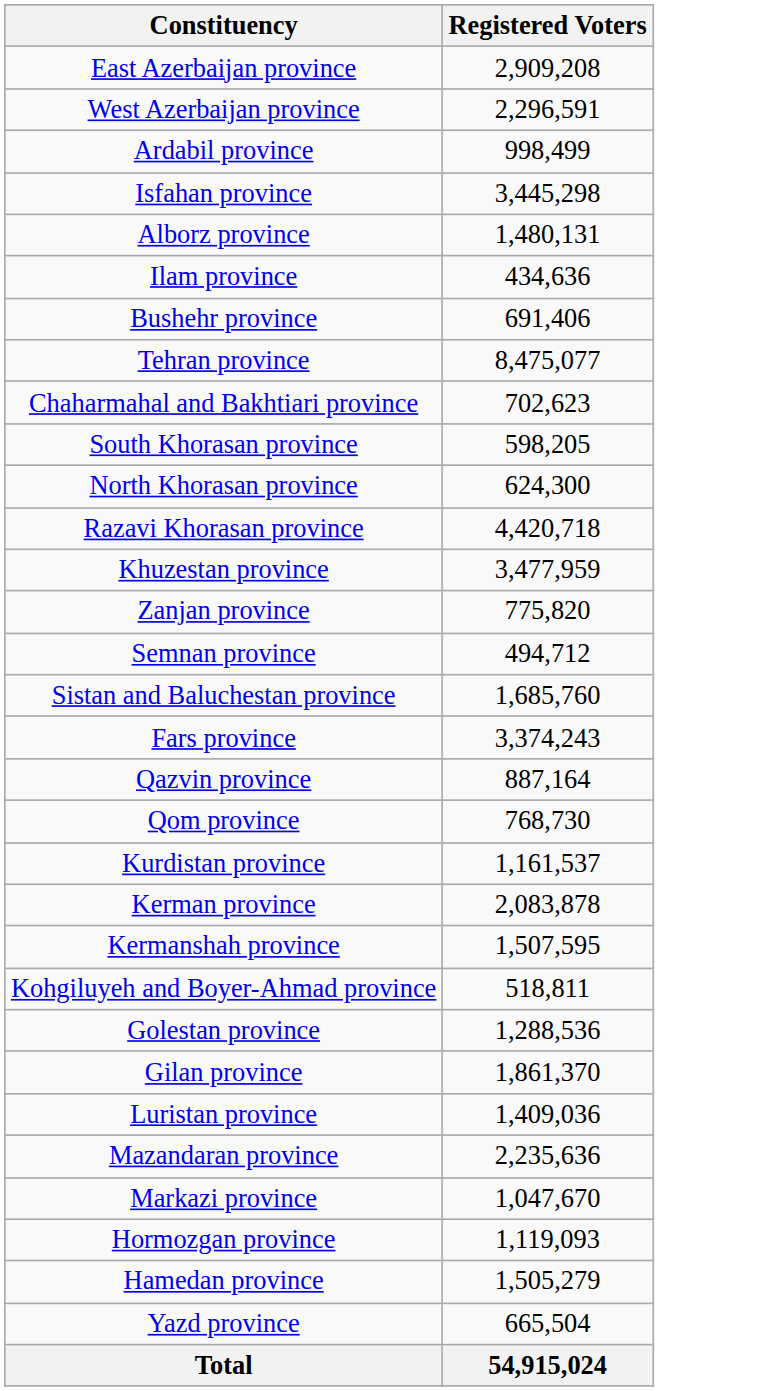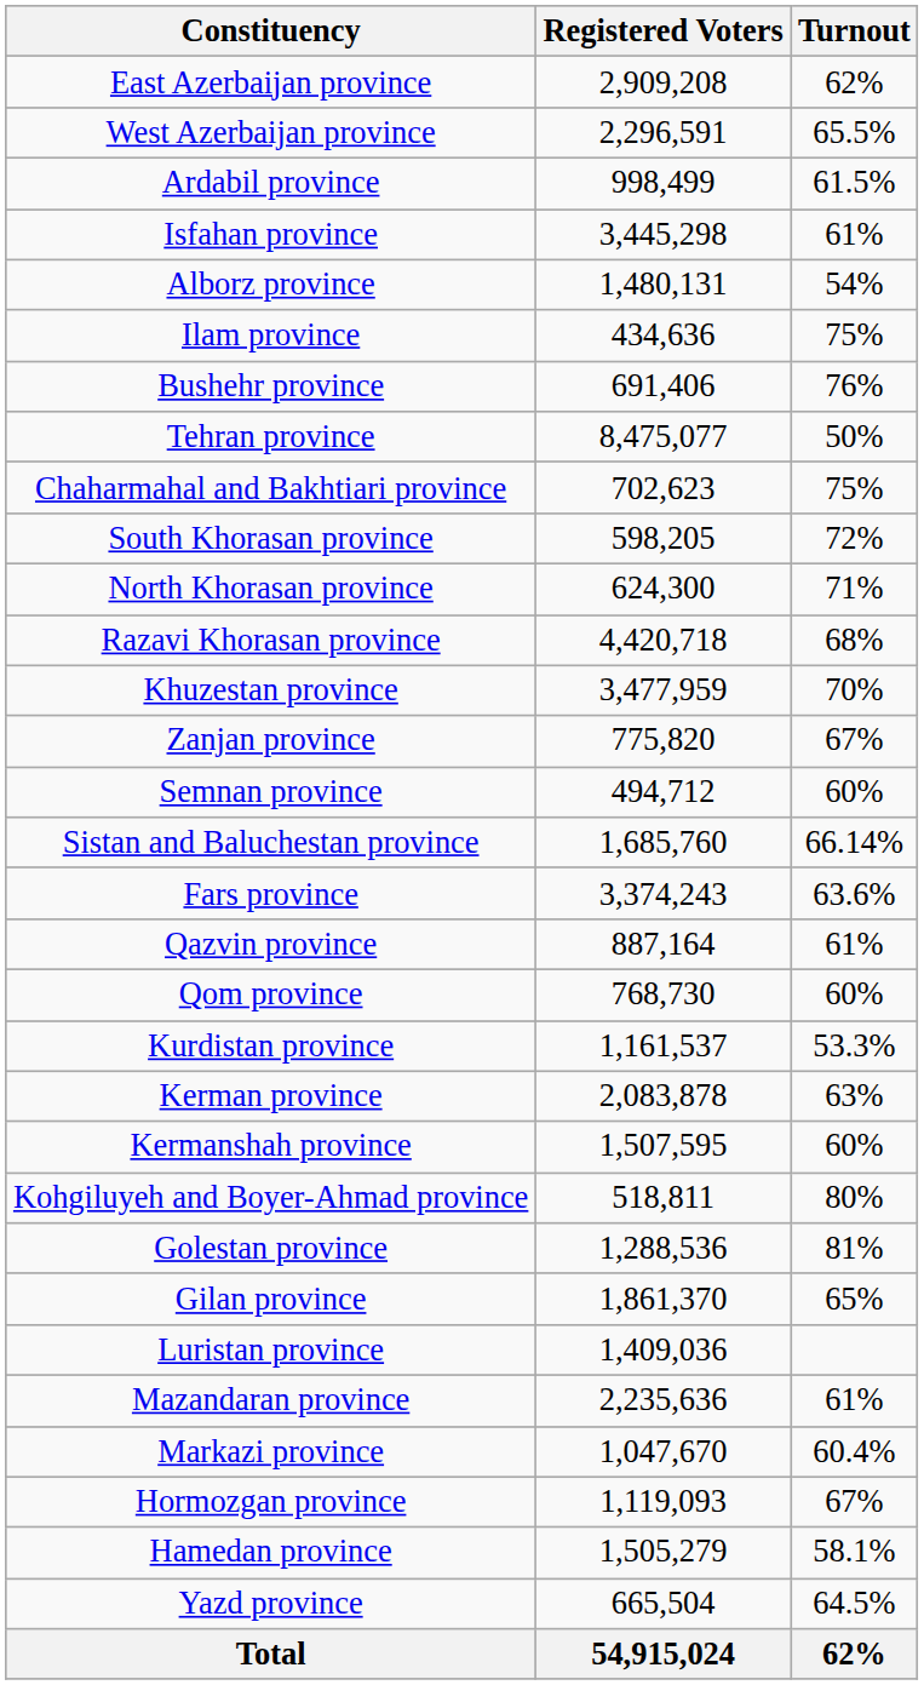 <table class="wikitable sortable" style="text-align: center;">
 <tr>
 <th>Constituency</th>
 <th>Registered Voters</th>
+<th>Turnout</th>
 </tr>
 <tr>
 <td><a href='#'>East Azerbaijan province</a></td>
 <td>2,909,208</td>
+<td>62%</td>
 </tr>
 <tr>
 <td><a href='#'>West Azerbaijan province</a></td>
 <td>2,296,591</td>
+<td>65.5%</td>
 </tr>
 <tr>
 <td><a href='#'>Ardabil province</a></td>
 <td>998,499</td>
+<td>61.5%</td>
 </tr>
 <tr>
 <td><a href='#'>Isfahan province</a></td>
 <td>3,445,298</td>
+<td>61%</td>
 </tr>
 <tr>
 <td><a href='#'>Alborz province</a></td>
 <td>1,480,131</td>
+<td>54%</td>
 </tr>
 <tr>
 <td><a href='#'>Ilam province</a></td>
 <td>434,636</td>
+<td>75%</td>
 </tr>
 <tr>
 <td><a href='#'>Bushehr province</a></td>
 <td>691,406</td>
+<td>76%</td>
 </tr>
 <tr>
 <td><a href='#'>Tehran province</a></td>
 <td>8,475,077</td>
+<td>50%</td>
 </tr>
 <tr>
 <td><a href='#'>Chaharmahal and Bakhtiari province</a></td>
 <td>702,623</td>
+<td>75%</td>
 </tr>
 <tr>
 <td><a href='#'>South Khorasan province</a></td>
 <td>598,205</td>
+<td>72%</td>
 </tr>
 <tr>
 <td><a href='#'>North Khorasan province</a></td>
 <td>624,300</td>
+<td>71%</td>
 </tr>
 <tr>
 <td><a href='#'>Razavi Khorasan province</a></td>
 <td>4,420,718</td>
+<td>68%</td>
 </tr>
 <tr>
 <td><a href='#'>Khuzestan province</a></td>
 <td>3,477,959</td>
+<td>70%</td>
 </tr>
 <tr>
 <td><a href='#'>Zanjan province</a></td>
 <td>775,820</td>
+<td>67%</td>
 </tr>
 <tr>
 <td><a href='#'>Semnan province</a></td>
 <td>494,712</td>
+<td>60%</td>
 </tr>
 <tr>
 <td><a href='#'>Sistan and Baluchestan province</a></td>
 <td>1,685,760</td>
+<td>66.14%</td>
 </tr>
 <tr>
 <td><a href='#'>Fars province</a></td>
 <td>3,374,243</td>
+<td>63.6%</td>
 </tr>
 <tr>
 <td><a href='#'>Qazvin province</a></td>
 <td>887,164</td>
+<td>61%</td>
 </tr>
 <tr>
 <td><a href='#'>Qom province</a></td>
 <td>768,730</td>
+<td>60%</td>
 </tr>
 <tr>
 <td><a href='#'>Kurdistan province</a></td>
 <td>1,161,537</td>
+<td>53.3%</td>
 </tr>
 <tr>
 <td><a href='#'>Kerman province</a></td>
 <td>2,083,878</td>
+<td>63%</td>
 </tr>
 <tr>
 <td><a href='#'>Kermanshah province</a></td>
 <td>1,507,595</td>
+<td>60%</td>
 </tr>
 <tr>
 <td><a href='#'>Kohgiluyeh and Boyer-Ahmad province</a></td>
 <td>518,811</td>
+<td>80%</td>
 </tr>
 <tr>
 <td><a href='#'>Golestan province</a></td>
 <td>1,288,536</td>
+<td>81%</td>
 </tr>
 <tr>
 <td><a href='#'>Gilan province</a></td>
 <td>1,861,370</td>
+<td>65%</td>
 </tr>
 <tr>
 <td><a href='#'>Luristan province</a></td>
 <td>1,409,036</td>
+<td></td>
 </tr>
 <tr>
 <td><a href='#'>Mazandaran province</a></td>
 <td>2,235,636</td>
+<td>61%</td>
 </tr>
 <tr>
 <td><a href='#'>Markazi province</a></td>
 <td>1,047,670</td>
+<td>60.4%</td>
 </tr>
 <tr>
 <td><a href='#'>Hormozgan province</a></td>
 <td>1,119,093</td>
+<td>67%</td>
 </tr>
 <tr>
 <td><a href='#'>Hamedan province</a></td>
 <td>1,505,279</td>
+<td>58.1%</td>
 </tr>
 <tr>
 <td><a href='#'>Yazd province</a></td>
 <td>665,504</td>
+<td>64.5%</td>
 </tr>
 <tr>
 <th>Total</th>
 <th>54,915,024</th>
+<th>62%</th>
 </tr>
 </table>
